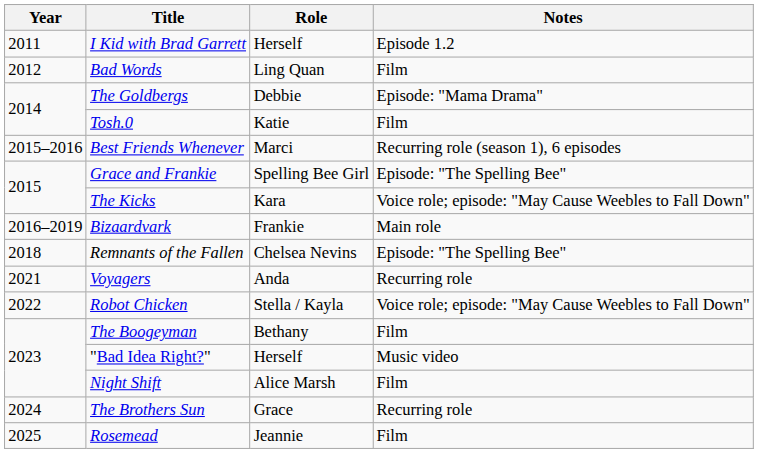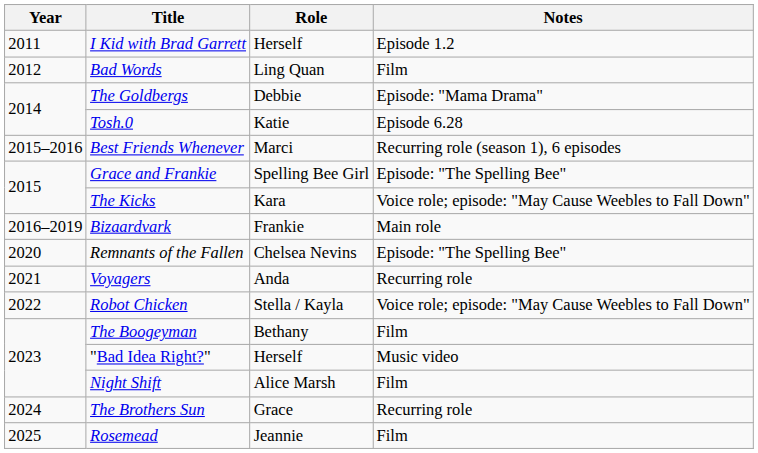 <table class="wikitable sortable">
 <tr>
 <th>Year</th>
 <th>Title</th>
 <th>Role</th>
 <th class="unsortable">Notes</th>
 </tr>
 <tr>
 <td>2011</td>
 <td><em><a href='#'>I Kid with Brad Garrett</a></em></td>
 <td>Herself</td>
 <td>Episode 1.2</td>
 </tr>
 <tr>
 <td>2012</td>
 <td><em><a href='#'>Bad Words</a></em></td>
 <td>Ling Quan</td>
 <td>Film</td>
 </tr>
 <tr>
 <td rowspan="2">2014</td>
 <td><em><a href='#'>The Goldbergs</a></em></td>
 <td>Debbie</td>
 <td>Episode: "Mama Drama"</td>
 </tr>
 <tr>
 <td><em><a href='#'>Tosh.0</a></em></td>
 <td>Katie</td>
-<td>Film</td>
+<td>Episode 6.28</td>
 </tr>
 <tr>
 <td>2015–2016</td>
 <td><em><a href='#'>Best Friends Whenever</a></em></td>
 <td>Marci</td>
 <td>Recurring role (season 1), 6 episodes</td>
 </tr>
 <tr>
 <td rowspan="2">2015</td>
 <td><em><a href='#'>Grace and Frankie</a></em></td>
 <td>Spelling Bee Girl</td>
 <td>Episode: "The Spelling Bee"</td>
 </tr>
 <tr>
 <td><em><a href='#'>The Kicks</a></em></td>
 <td>Kara</td>
 <td>Voice role; episode: "May Cause Weebles to Fall Down"</td>
 </tr>
 <tr>
 <td>2016–2019</td>
 <td><em><a href='#'>Bizaardvark</a></em></td>
 <td>Frankie</td>
 <td>Main role</td>
 </tr>
 <tr>
-<td>2018</td>
+<td>2020</td>
 <td><em>Remnants of the Fallen</em></td>
 <td>Chelsea Nevins</td>
 <td>Episode: "The Spelling Bee"</td>
 </tr>
 <tr>
 <td>2021</td>
 <td><em><a href='#'>Voyagers</a></em></td>
 <td>Anda</td>
 <td>Recurring role</td>
 </tr>
 <tr>
 <td>2022</td>
 <td><em><a href='#'>Robot Chicken</a></em></td>
 <td>Stella / Kayla</td>
 <td>Voice role; episode: "May Cause Weebles to Fall Down"</td>
 </tr>
 <tr>
 <td rowspan="3">2023</td>
 <td><em><a href='#'>The Boogeyman</a></em></td>
 <td>Bethany</td>
 <td>Film</td>
 </tr>
 <tr>
 <td>"<a href='#'>Bad Idea Right?</a>"</td>
 <td>Herself</td>
 <td>Music video</td>
 </tr>
 <tr>
 <td><em><a href='#'>Night Shift</a></em></td>
 <td>Alice Marsh</td>
 <td Film>Film</td>
 </tr>
 <tr>
 <td>2024</td>
 <td><em><a href='#'>The Brothers Sun</a></em></td>
 <td>Grace</td>
 <td>Recurring role</td>
 </tr>
 <tr>
 <td>2025</td>
 <td><em><a href='#'>Rosemead</a></em></td>
 <td>Jeannie</td>
 <td>Film</td>
 </tr>
 </table>
